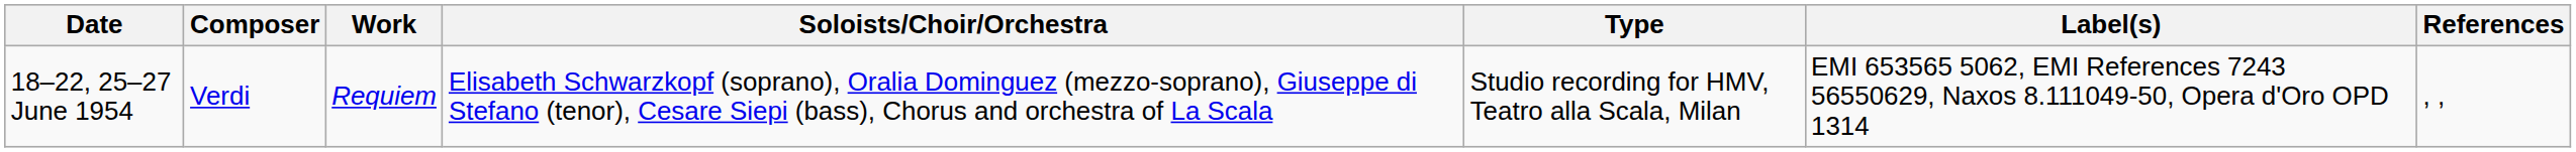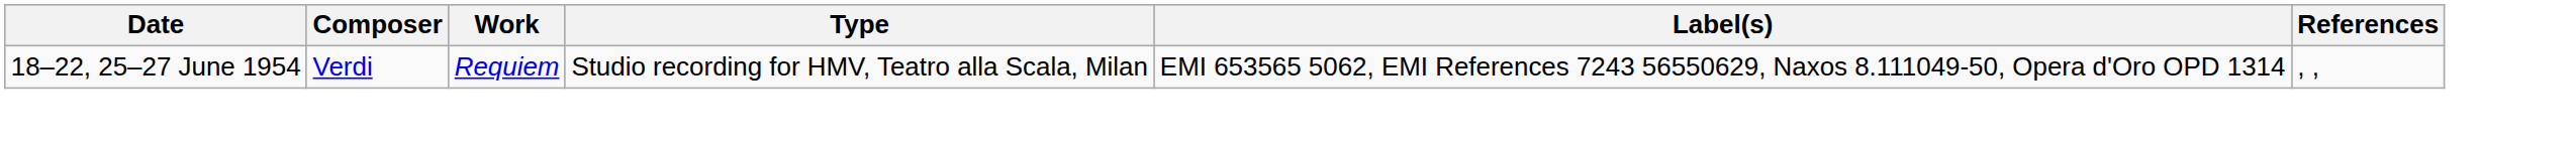 <table class="wikitable">
 <tr>
 <th>Date</th>
 <th>Composer</th>
 <th>Work</th>
-<th>Soloists/Choir/Orchestra</th>
 <th>Type</th>
 <th>Label(s)</th>
 <th>References</th>
 </tr>
 <tr>
 <td>18–22, 25–27 June 1954</td>
 <td><a href='#'>Verdi</a></td>
 <td><em><a href='#'>Requiem</a></em></td>
-<td><a href='#'>Elisabeth Schwarzkopf</a> (soprano), <a href='#'>Oralia Dominguez</a> (mezzo-soprano), <a href='#'>Giuseppe di Stefano</a> (tenor), <a href='#'>Cesare Siepi</a> (bass), Chorus and orchestra of <a href='#'>La Scala</a></td>
 <td>Studio recording for HMV, Teatro alla Scala, Milan</td>
 <td>EMI 653565 5062, EMI References 7243 56550629, Naxos 8.111049-50, Opera d'Oro OPD 1314</td>
 <td>, , </td>
 </tr>
 </table>
